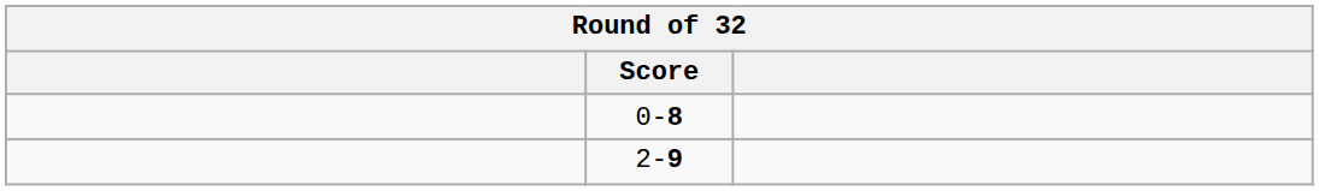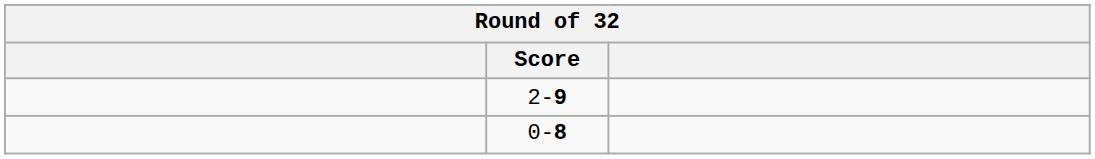 <table class="wikitable" style="text-align: center; font-size:90% ">
 <tr>
 <th colspan=3>Round of 32</th>
 </tr>
 <tr>
 <th align="right" width="250"></th>
 <th width="60">Score</th>
 <th align="left" width="250"></th>
 </tr>
 <tr>
 <td align=left></td>
-<td align=center>0-<strong>8</strong></td>
+<td align=center>2-<strong>9</strong></td>
 <td align=left><strong></strong></td>
 </tr>
 <tr>
 <td align=left></td>
-<td align=center>2-<strong>9</strong></td>
+<td align=center>0-<strong>8</strong></td>
 <td align=left><strong></strong></td>
 </tr>
 </table>
